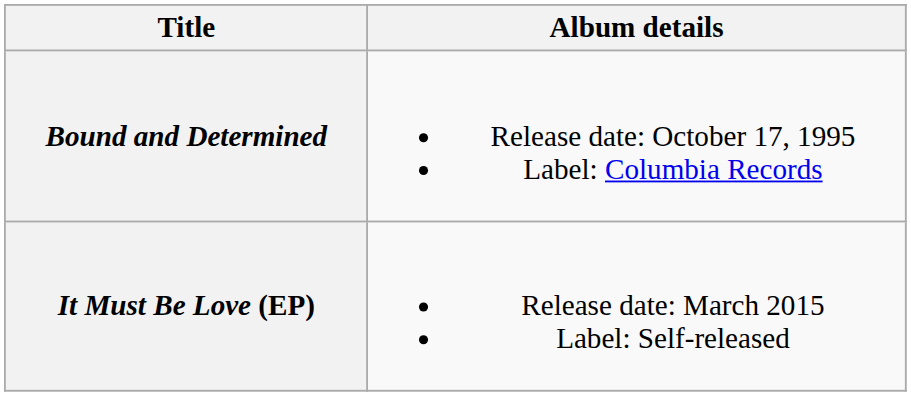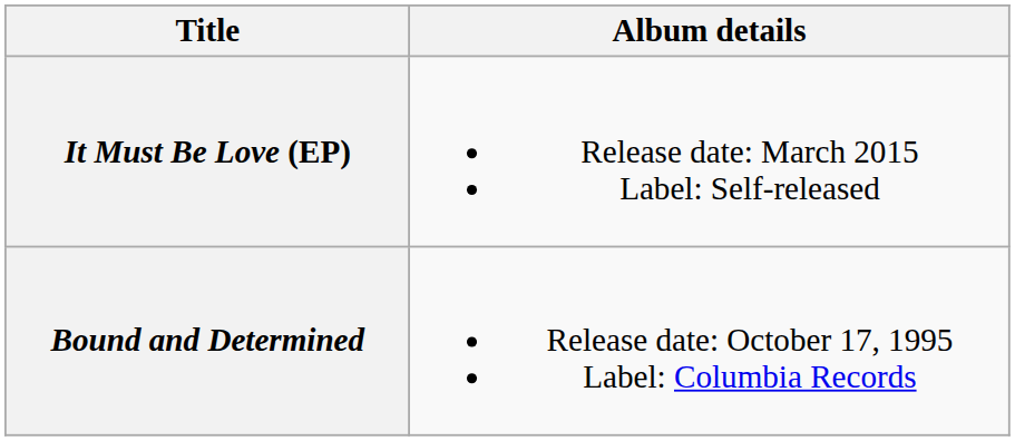 <table class="wikitable plainrowheaders" style="text-align:center;">
 <tr>
 <th style="width:12em;">Title</th>
 <th style="width:18em;">Album details</th>
 </tr>
 <tr>
+<th scope="row"><em>It Must Be Love</em> (EP)</th>
+<td><br><ul><li>Release date: March 2015</li><li>Label: Self-released</li></ul></td>
+</tr>
+<tr>
 <th scope="row"><em>Bound and Determined</em></th>
 <td><br><ul><li>Release date: October 17, 1995</li><li>Label: <a href='#'>Columbia Records</a></li></ul></td>
 </tr>
-<tr>
-<th scope="row"><em>It Must Be Love</em> (EP)</th>
-<td><br><ul><li>Release date: March 2015</li><li>Label: Self-released</li></ul></td>
-</tr>
 </table>
